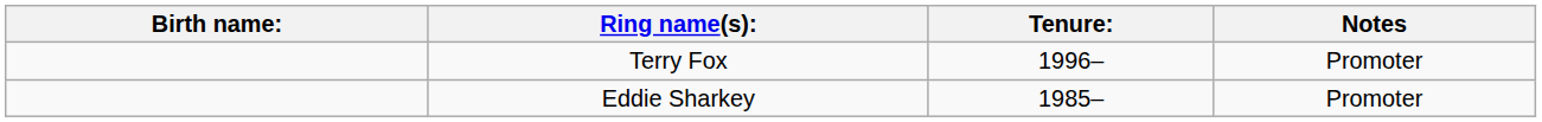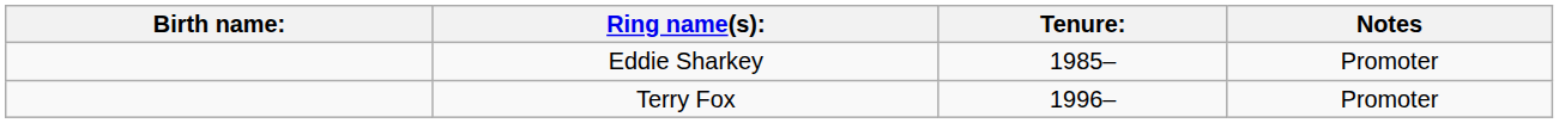 <table class="sortable wikitable" style="font-size:85%; text-align:center; width:70%;">
 <tr>
 <th>Birth name:</th>
 <th><a href='#'>Ring name</a>(s):</th>
 <th>Tenure:</th>
 <th>Notes</th>
 </tr>
 <tr>
 <td></td>
+<td>Eddie Sharkey</td>
+<td sort>1985–</td>
+<td>Promoter</td>
+</tr>
+<tr>
+<td></td>
 <td>Terry Fox</td>
 <td sort>1996–</td>
 <td>Promoter</td>
 </tr>
-<tr>
-<td></td>
-<td>Eddie Sharkey</td>
-<td sort>1985–</td>
-<td>Promoter</td>
-</tr>
 </table>
